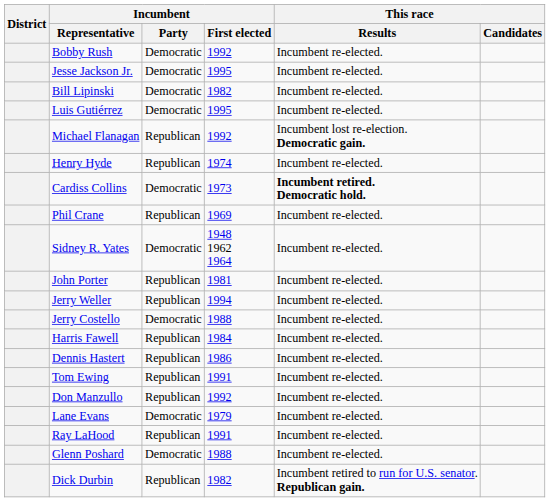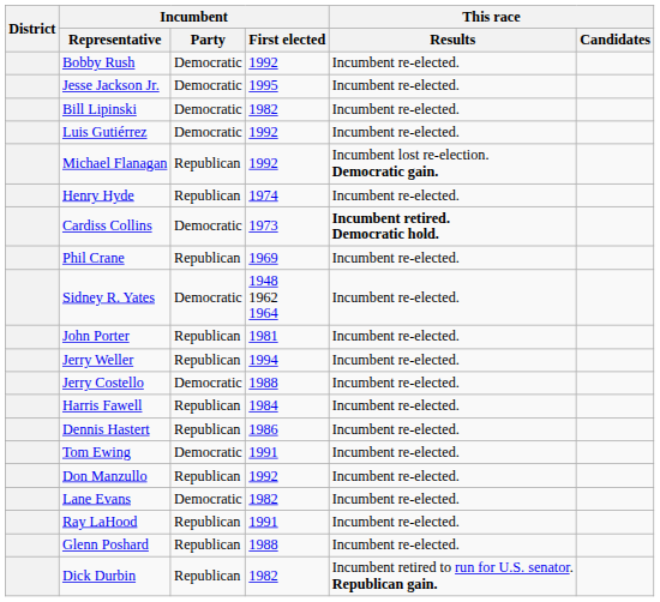 <table class=wikitable>
 <tr>
 <th rowspan=2>District</th>
 <th colspan=3>Incumbent</th>
 <th colspan=2>This race</th>
 </tr>
 <tr>
 <th>Representative</th>
 <th>Party</th>
 <th>First elected</th>
 <th>Results</th>
 <th>Candidates</th>
 </tr>
 <tr>
 <th></th>
 <td><a href='#'>Bobby Rush</a></td>
 <td>Democratic</td>
 <td><a href='#'>1992</a></td>
 <td>Incumbent re-elected.</td>
 <td nowrap></td>
 </tr>
 <tr>
 <th></th>
 <td><a href='#'>Jesse Jackson Jr.</a></td>
 <td>Democratic</td>
 <td><a href='#'>1995</a></td>
 <td>Incumbent re-elected.</td>
 <td nowrap></td>
 </tr>
 <tr>
 <th></th>
 <td><a href='#'>Bill Lipinski</a></td>
 <td>Democratic</td>
 <td><a href='#'>1982</a></td>
 <td>Incumbent re-elected.</td>
 <td nowrap></td>
 </tr>
 <tr>
 <th></th>
 <td><a href='#'>Luis Gutiérrez</a></td>
 <td>Democratic</td>
-<td><a href='#'>1995</a></td>
+<td><a href='#'>1992</a></td>
 <td>Incumbent re-elected.</td>
 <td nowrap></td>
 </tr>
 <tr>
 <th></th>
 <td><a href='#'>Michael Flanagan</a></td>
 <td>Republican</td>
 <td><a href='#'>1992</a></td>
 <td>Incumbent lost re-election.<br><strong>Democratic gain.</strong></td>
 <td nowrap></td>
 </tr>
 <tr>
 <th></th>
 <td><a href='#'>Henry Hyde</a></td>
 <td>Republican</td>
 <td><a href='#'>1974</a></td>
 <td>Incumbent re-elected.</td>
 <td nowrap></td>
 </tr>
 <tr>
 <th></th>
 <td><a href='#'>Cardiss Collins</a></td>
 <td>Democratic</td>
 <td><a href='#'>1973 </a></td>
 <td><strong>Incumbent retired.<br>Democratic hold.</strong></td>
 <td nowrap><br></td>
 </tr>
 <tr>
 <th></th>
 <td><a href='#'>Phil Crane</a></td>
 <td>Republican</td>
 <td><a href='#'>1969</a></td>
 <td>Incumbent re-elected.</td>
 <td nowrap></td>
 </tr>
 <tr>
 <th></th>
 <td><a href='#'>Sidney R. Yates</a></td>
 <td>Democratic</td>
 <td><a href='#'>1948</a><br>1962 <br><a href='#'>1964</a></td>
 <td>Incumbent re-elected.</td>
 <td nowrap></td>
 </tr>
 <tr>
 <th></th>
 <td><a href='#'>John Porter</a></td>
 <td>Republican</td>
 <td><a href='#'>1981</a></td>
 <td>Incumbent re-elected.</td>
 <td nowrap></td>
 </tr>
 <tr>
 <th></th>
 <td><a href='#'>Jerry Weller</a></td>
 <td>Republican</td>
 <td><a href='#'>1994</a></td>
 <td>Incumbent re-elected.</td>
 <td nowrap></td>
 </tr>
 <tr>
 <th></th>
 <td><a href='#'>Jerry Costello</a></td>
 <td>Democratic</td>
 <td><a href='#'>1988</a></td>
 <td>Incumbent re-elected.</td>
 <td nowrap></td>
 </tr>
 <tr>
 <th></th>
 <td><a href='#'>Harris Fawell</a></td>
 <td>Republican</td>
 <td><a href='#'>1984</a></td>
 <td>Incumbent re-elected.</td>
 <td nowrap></td>
 </tr>
 <tr>
 <th></th>
 <td><a href='#'>Dennis Hastert</a></td>
 <td>Republican</td>
 <td><a href='#'>1986</a></td>
 <td>Incumbent re-elected.</td>
 <td nowrap></td>
 </tr>
 <tr>
 <th></th>
 <td><a href='#'>Tom Ewing</a></td>
-<td>Republican</td>
+<td>Democratic</td>
 <td><a href='#'>1991</a></td>
 <td>Incumbent re-elected.</td>
 <td nowrap></td>
 </tr>
 <tr>
 <th></th>
 <td><a href='#'>Don Manzullo</a></td>
 <td>Republican</td>
 <td><a href='#'>1992</a></td>
 <td>Incumbent re-elected.</td>
 <td nowrap></td>
 </tr>
 <tr>
 <th></th>
 <td><a href='#'>Lane Evans</a></td>
 <td>Democratic</td>
-<td><a href='#'>1979</a></td>
+<td><a href='#'>1982</a></td>
 <td>Incumbent re-elected.</td>
 <td nowrap></td>
 </tr>
 <tr>
 <th></th>
 <td><a href='#'>Ray LaHood</a></td>
 <td>Republican</td>
 <td><a href='#'>1991</a></td>
 <td>Incumbent re-elected.</td>
 <td nowrap></td>
 </tr>
 <tr>
 <th></th>
 <td><a href='#'>Glenn Poshard</a></td>
-<td>Democratic</td>
+<td>Republican</td>
 <td><a href='#'>1988</a></td>
 <td>Incumbent re-elected.</td>
 <td nowrap><br></td>
 </tr>
 <tr>
 <th></th>
 <td><a href='#'>Dick Durbin</a></td>
 <td>Republican</td>
 <td><a href='#'>1982</a></td>
 <td>Incumbent retired to <a href='#'>run for U.S. senator</a>.<br><strong>Republican gain.</strong></td>
 <td nowrap></td>
 </tr>
 </table>
